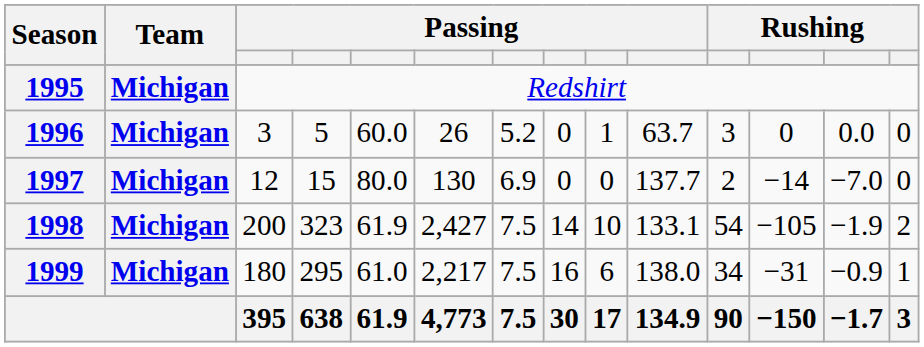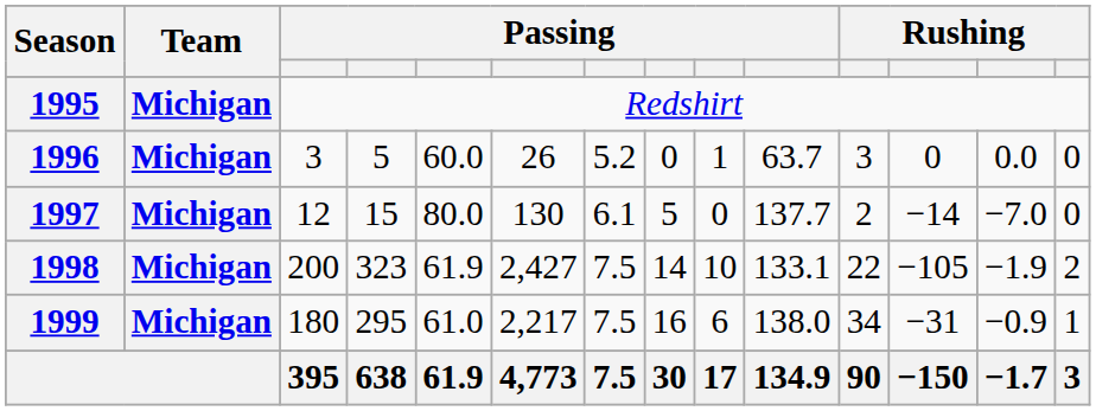 <table class="wikitable" style="text-align:center;">
 <tr>
 <th rowspan="2">Season</th>
 <th rowspan="2">Team</th>
 <th colspan="8">Passing</th>
 <th colspan="4">Rushing</th>
 </tr>
 <tr>
 <th></th>
 <th></th>
 <th></th>
 <th></th>
 <th></th>
 <th></th>
 <th></th>
 <th></th>
 <th></th>
 <th></th>
 <th></th>
 <th></th>
 </tr>
 <tr>
 <th><a href='#'>1995</a></th>
 <th><a href='#'>Michigan</a></th>
 <td colspan="12"> <em><a href='#'>Redshirt</a></em></td>
 </tr>
 <tr>
 <th><a href='#'>1996</a></th>
 <th><a href='#'>Michigan</a></th>
 <td>3</td>
 <td>5</td>
 <td>60.0</td>
 <td>26</td>
 <td>5.2</td>
 <td>0</td>
 <td>1</td>
 <td>63.7</td>
 <td>3</td>
 <td>0</td>
 <td>0.0</td>
 <td>0</td>
 </tr>
 <tr>
 <th><a href='#'>1997</a></th>
 <th><a href='#'>Michigan</a></th>
 <td>12</td>
 <td>15</td>
 <td>80.0</td>
 <td>130</td>
-<td>6.9</td>
-<td>0</td>
+<td>6.1</td>
+<td>5</td>
 <td>0</td>
 <td>137.7</td>
 <td>2</td>
 <td>−14</td>
 <td>−7.0</td>
 <td>0</td>
 </tr>
 <tr>
 <th><a href='#'>1998</a></th>
 <th><a href='#'>Michigan</a></th>
 <td>200</td>
 <td>323</td>
 <td>61.9</td>
 <td>2,427</td>
 <td>7.5</td>
 <td>14</td>
 <td>10</td>
 <td>133.1</td>
-<td>54</td>
+<td>22</td>
 <td>−105</td>
 <td>−1.9</td>
 <td>2</td>
 </tr>
 <tr>
 <th><a href='#'>1999</a></th>
 <th><a href='#'>Michigan</a></th>
 <td>180</td>
 <td>295</td>
 <td>61.0</td>
 <td>2,217</td>
 <td>7.5</td>
 <td>16</td>
 <td>6</td>
 <td>138.0</td>
 <td>34</td>
 <td>−31</td>
 <td>−0.9</td>
 <td>1</td>
 </tr>
 <tr>
 <th colspan="2"></th>
 <th>395</th>
 <th>638</th>
 <th>61.9</th>
 <th>4,773</th>
 <th>7.5</th>
 <th>30</th>
 <th>17</th>
 <th>134.9</th>
 <th>90</th>
 <th>−150</th>
 <th>−1.7</th>
 <th>3</th>
 </tr>
 </table>
